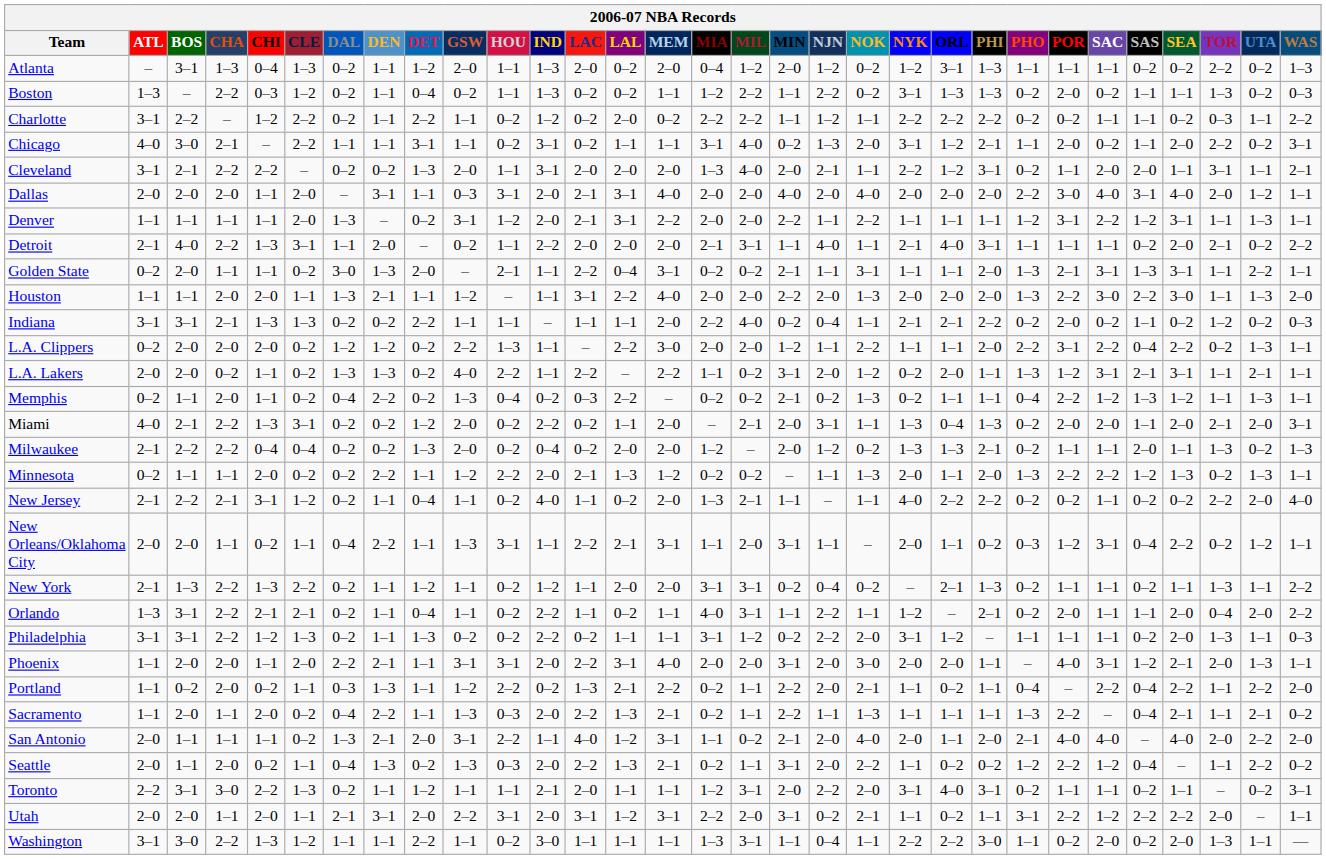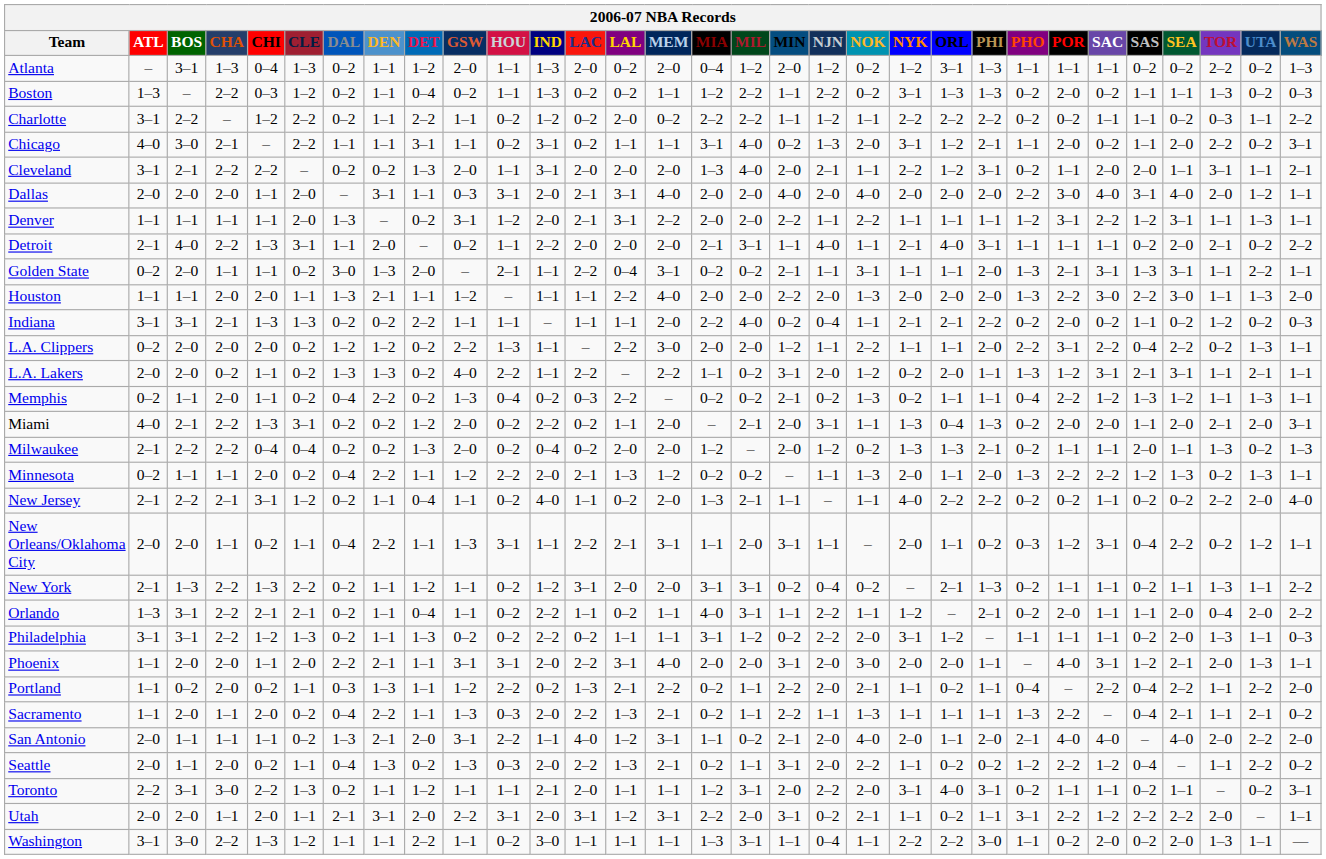 <table class="wikitable" style="font-size:86%; text-align:center;">
 <tr>
 <th colspan=31>2006-07 NBA Records</th>
 </tr>
 <tr>
 <th width=100>Team</th>
 <th style="background:#FF0000;color:#FFFFFF;width=35">ATL</th>
 <th style="background:#006400;color:#FFFFFF;width=35">BOS</th>
 <th style="background:#253E6A;color:#DF5106;width=35">CHA</th>
 <th style="background:#FF0000;color:#000000;width=35">CHI</th>
 <th style="background:#9F1F32;color:#001D43;width=35">CLE</th>
 <th style="background:#0055BA;color:#898D8F;width=35">DAL</th>
 <th style="background:#4C92CC;color:#FDB827;width=35">DEN</th>
 <th style="background:#006BB7;color:#ED164B;width=35">DET</th>
 <th style="background:#072E63;color:#DC5A34;width=35">GSW</th>
 <th style="background:#D31145;color:#CBD4D8;width=35">HOU</th>
 <th style="background:#000080;color:#FFD700;width=35">IND</th>
 <th style="background:#F9160D;color:#1A2E8B;width=35">LAC</th>
 <th style="background:#800080;color:#FFD700;width=35">LAL</th>
 <th style="background:#00265B;color:#BAD1EB;width=35">MEM</th>
 <th style="background:#000000;color:#8B0000;width=35">MIA</th>
 <th style="background:#00471B;color:#AC1A2F;width=35">MIL</th>
 <th style="background:#044D80;color:#000000;width=35">MIN</th>
 <th style="background:#12305B;color:#C4CED4;width=35">NJN</th>
 <th style="background:#0093B1;color:#FDB827;width=35">NOK</th>
 <th style="background:#0000FF;color:#FF8C00;width=35">NYK</th>
 <th style="background:#0000FF;color:#000000;width=35">ORL</th>
 <th style="background:#000000;color:#BB9754;width=35">PHI</th>
 <th style="background:#800080;color:#FF4500;width=35">PHO</th>
 <th style="background:#000000;color:#FF0000;width=35">POR</th>
 <th style="background:#6846A8;color:#FFFFFF;width=35">SAC</th>
 <th style="background:#000000;color:#C0C0C0;width=35">SAS</th>
 <th style="background:#005831;color:#FFC322;width=35">SEA</th>
 <th style="background:#7436BF;color:#BE0F34;width=35">TOR</th>
 <th style="background:#042A5C;color:#4C8ECC;width=35">UTA</th>
 <th style="background:#044D7D;color:#BC7A44;width=35">WAS</th>
 </tr>
 <tr>
 <td style="text-align:left;"><a href='#'>Atlanta</a></td>
 <td>–</td>
 <td>3–1</td>
 <td>1–3</td>
 <td>0–4</td>
 <td>1–3</td>
 <td>0–2</td>
 <td>1–1</td>
 <td>1–2</td>
 <td>2–0</td>
 <td>1–1</td>
 <td>1–3</td>
 <td>2–0</td>
 <td>0–2</td>
 <td>2–0</td>
 <td>0–4</td>
 <td>1–2</td>
 <td>2–0</td>
 <td>1–2</td>
 <td>0–2</td>
 <td>1–2</td>
 <td>3–1</td>
 <td>1–3</td>
 <td>1–1</td>
 <td>1–1</td>
 <td>1–1</td>
 <td>0–2</td>
 <td>0–2</td>
 <td>2–2</td>
 <td>0–2</td>
 <td>1–3</td>
 </tr>
 <tr>
 <td style="text-align:left;"><a href='#'>Boston</a></td>
 <td>1–3</td>
 <td>–</td>
 <td>2–2</td>
 <td>0–3</td>
 <td>1–2</td>
 <td>0–2</td>
 <td>1–1</td>
 <td>0–4</td>
 <td>0–2</td>
 <td>1–1</td>
 <td>1–3</td>
 <td>0–2</td>
 <td>0–2</td>
 <td>1–1</td>
 <td>1–2</td>
 <td>2–2</td>
 <td>1–1</td>
 <td>2–2</td>
 <td>0–2</td>
 <td>3–1</td>
 <td>1–3</td>
 <td>1–3</td>
 <td>0–2</td>
 <td>2–0</td>
 <td>0–2</td>
 <td>1–1</td>
 <td>1–1</td>
 <td>1–3</td>
 <td>0–2</td>
 <td>0–3</td>
 </tr>
 <tr>
 <td style="text-align:left;"><a href='#'>Charlotte</a></td>
 <td>3–1</td>
 <td>2–2</td>
 <td>–</td>
 <td>1–2</td>
 <td>2–2</td>
 <td>0–2</td>
 <td>1–1</td>
 <td>2–2</td>
 <td>1–1</td>
 <td>0–2</td>
 <td>1–2</td>
 <td>0–2</td>
 <td>2–0</td>
 <td>0–2</td>
 <td>2–2</td>
 <td>2–2</td>
 <td>1–1</td>
 <td>1–2</td>
 <td>1–1</td>
 <td>2–2</td>
 <td>2–2</td>
 <td>2–2</td>
 <td>0–2</td>
 <td>0–2</td>
 <td>1–1</td>
 <td>1–1</td>
 <td>0–2</td>
 <td>0–3</td>
 <td>1–1</td>
 <td>2–2</td>
 </tr>
 <tr>
 <td style="text-align:left;"><a href='#'>Chicago</a></td>
 <td>4–0</td>
 <td>3–0</td>
 <td>2–1</td>
 <td>–</td>
 <td>2–2</td>
 <td>1–1</td>
 <td>1–1</td>
 <td>3–1</td>
 <td>1–1</td>
 <td>0–2</td>
 <td>3–1</td>
 <td>0–2</td>
 <td>1–1</td>
 <td>1–1</td>
 <td>3–1</td>
 <td>4–0</td>
 <td>0–2</td>
 <td>1–3</td>
 <td>2–0</td>
 <td>3–1</td>
 <td>1–2</td>
 <td>2–1</td>
 <td>1–1</td>
 <td>2–0</td>
 <td>0–2</td>
 <td>1–1</td>
 <td>2–0</td>
 <td>2–2</td>
 <td>0–2</td>
 <td>3–1</td>
 </tr>
 <tr>
 <td style="text-align:left;"><a href='#'>Cleveland</a></td>
 <td>3–1</td>
 <td>2–1</td>
 <td>2–2</td>
 <td>2–2</td>
 <td>–</td>
 <td>0–2</td>
 <td>0–2</td>
 <td>1–3</td>
 <td>2–0</td>
 <td>1–1</td>
 <td>3–1</td>
 <td>2–0</td>
 <td>2–0</td>
 <td>2–0</td>
 <td>1–3</td>
 <td>4–0</td>
 <td>2–0</td>
 <td>2–1</td>
 <td>1–1</td>
 <td>2–2</td>
 <td>1–2</td>
 <td>3–1</td>
 <td>0–2</td>
 <td>1–1</td>
 <td>2–0</td>
 <td>2–0</td>
 <td>1–1</td>
 <td>3–1</td>
 <td>1–1</td>
 <td>2–1</td>
 </tr>
 <tr>
 <td style="text-align:left;"><a href='#'>Dallas</a></td>
 <td>2–0</td>
 <td>2–0</td>
 <td>2–0</td>
 <td>1–1</td>
 <td>2–0</td>
 <td>–</td>
 <td>3–1</td>
 <td>1–1</td>
 <td>0–3</td>
 <td>3–1</td>
 <td>2–0</td>
 <td>2–1</td>
 <td>3–1</td>
 <td>4–0</td>
 <td>2–0</td>
 <td>2–0</td>
 <td>4–0</td>
 <td>2–0</td>
 <td>4–0</td>
 <td>2–0</td>
 <td>2–0</td>
 <td>2–0</td>
 <td>2–2</td>
 <td>3–0</td>
 <td>4–0</td>
 <td>3–1</td>
 <td>4–0</td>
 <td>2–0</td>
 <td>1–2</td>
 <td>1–1</td>
 </tr>
 <tr>
 <td style="text-align:left;"><a href='#'>Denver</a></td>
 <td>1–1</td>
 <td>1–1</td>
 <td>1–1</td>
 <td>1–1</td>
 <td>2–0</td>
 <td>1–3</td>
 <td>–</td>
 <td>0–2</td>
 <td>3–1</td>
 <td>1–2</td>
 <td>2–0</td>
 <td>2–1</td>
 <td>3–1</td>
 <td>2–2</td>
 <td>2–0</td>
 <td>2–0</td>
 <td>2–2</td>
 <td>1–1</td>
 <td>2–2</td>
 <td>1–1</td>
 <td>1–1</td>
 <td>1–1</td>
 <td>1–2</td>
 <td>3–1</td>
 <td>2–2</td>
 <td>1–2</td>
 <td>3–1</td>
 <td>1–1</td>
 <td>1–3</td>
 <td>1–1</td>
 </tr>
 <tr>
 <td style="text-align:left;"><a href='#'>Detroit</a></td>
 <td>2–1</td>
 <td>4–0</td>
 <td>2–2</td>
 <td>1–3</td>
 <td>3–1</td>
 <td>1–1</td>
 <td>2–0</td>
 <td>–</td>
 <td>0–2</td>
 <td>1–1</td>
 <td>2–2</td>
 <td>2–0</td>
 <td>2–0</td>
 <td>2–0</td>
 <td>2–1</td>
 <td>3–1</td>
 <td>1–1</td>
 <td>4–0</td>
 <td>1–1</td>
 <td>2–1</td>
 <td>4–0</td>
 <td>3–1</td>
 <td>1–1</td>
 <td>1–1</td>
 <td>1–1</td>
 <td>0–2</td>
 <td>2–0</td>
 <td>2–1</td>
 <td>0–2</td>
 <td>2–2</td>
 </tr>
 <tr>
 <td style="text-align:left;"><a href='#'>Golden State</a></td>
 <td>0–2</td>
 <td>2–0</td>
 <td>1–1</td>
 <td>1–1</td>
 <td>0–2</td>
 <td>3–0</td>
 <td>1–3</td>
 <td>2–0</td>
 <td>–</td>
 <td>2–1</td>
 <td>1–1</td>
 <td>2–2</td>
 <td>0–4</td>
 <td>3–1</td>
 <td>0–2</td>
 <td>0–2</td>
 <td>2–1</td>
 <td>1–1</td>
 <td>3–1</td>
 <td>1–1</td>
 <td>1–1</td>
 <td>2–0</td>
 <td>1–3</td>
 <td>2–1</td>
 <td>3–1</td>
 <td>1–3</td>
 <td>3–1</td>
 <td>1–1</td>
 <td>2–2</td>
 <td>1–1</td>
 </tr>
 <tr>
 <td style="text-align:left;"><a href='#'>Houston</a></td>
 <td>1–1</td>
 <td>1–1</td>
 <td>2–0</td>
 <td>2–0</td>
 <td>1–1</td>
 <td>1–3</td>
 <td>2–1</td>
 <td>1–1</td>
 <td>1–2</td>
 <td>–</td>
 <td>1–1</td>
-<td>3–1</td>
+<td>1–1</td>
 <td>2–2</td>
 <td>4–0</td>
 <td>2–0</td>
 <td>2–0</td>
 <td>2–2</td>
 <td>2–0</td>
 <td>1–3</td>
 <td>2–0</td>
 <td>2–0</td>
 <td>2–0</td>
 <td>1–3</td>
 <td>2–2</td>
 <td>3–0</td>
 <td>2–2</td>
 <td>3–0</td>
 <td>1–1</td>
 <td>1–3</td>
 <td>2–0</td>
 </tr>
 <tr>
 <td style="text-align:left;"><a href='#'>Indiana</a></td>
 <td>3–1</td>
 <td>3–1</td>
 <td>2–1</td>
 <td>1–3</td>
 <td>1–3</td>
 <td>0–2</td>
 <td>0–2</td>
 <td>2–2</td>
 <td>1–1</td>
 <td>1–1</td>
 <td>–</td>
 <td>1–1</td>
 <td>1–1</td>
 <td>2–0</td>
 <td>2–2</td>
 <td>4–0</td>
 <td>0–2</td>
 <td>0–4</td>
 <td>1–1</td>
 <td>2–1</td>
 <td>2–1</td>
 <td>2–2</td>
 <td>0–2</td>
 <td>2–0</td>
 <td>0–2</td>
 <td>1–1</td>
 <td>0–2</td>
 <td>1–2</td>
 <td>0–2</td>
 <td>0–3</td>
 </tr>
 <tr>
 <td style="text-align:left;"><a href='#'>L.A. Clippers</a></td>
 <td>0–2</td>
 <td>2–0</td>
 <td>2–0</td>
 <td>2–0</td>
 <td>0–2</td>
 <td>1–2</td>
 <td>1–2</td>
 <td>0–2</td>
 <td>2–2</td>
 <td>1–3</td>
 <td>1–1</td>
 <td>–</td>
 <td>2–2</td>
 <td>3–0</td>
 <td>2–0</td>
 <td>2–0</td>
 <td>1–2</td>
 <td>1–1</td>
 <td>2–2</td>
 <td>1–1</td>
 <td>1–1</td>
 <td>2–0</td>
 <td>2–2</td>
 <td>3–1</td>
 <td>2–2</td>
 <td>0–4</td>
 <td>2–2</td>
 <td>0–2</td>
 <td>1–3</td>
 <td>1–1</td>
 </tr>
 <tr>
 <td style="text-align:left;"><a href='#'>L.A. Lakers</a></td>
 <td>2–0</td>
 <td>2–0</td>
 <td>0–2</td>
 <td>1–1</td>
 <td>0–2</td>
 <td>1–3</td>
 <td>1–3</td>
 <td>0–2</td>
 <td>4–0</td>
 <td>2–2</td>
 <td>1–1</td>
 <td>2–2</td>
 <td>–</td>
 <td>2–2</td>
 <td>1–1</td>
 <td>0–2</td>
 <td>3–1</td>
 <td>2–0</td>
 <td>1–2</td>
 <td>0–2</td>
 <td>2–0</td>
 <td>1–1</td>
 <td>1–3</td>
 <td>1–2</td>
 <td>3–1</td>
 <td>2–1</td>
 <td>3–1</td>
 <td>1–1</td>
 <td>2–1</td>
 <td>1–1</td>
 </tr>
 <tr>
 <td style="text-align:left;"><a href='#'>Memphis</a></td>
 <td>0–2</td>
 <td>1–1</td>
 <td>2–0</td>
 <td>1–1</td>
 <td>0–2</td>
 <td>0–4</td>
 <td>2–2</td>
 <td>0–2</td>
 <td>1–3</td>
 <td>0–4</td>
 <td>0–2</td>
 <td>0–3</td>
 <td>2–2</td>
 <td>–</td>
 <td>0–2</td>
 <td>0–2</td>
 <td>2–1</td>
 <td>0–2</td>
 <td>1–3</td>
 <td>0–2</td>
 <td>1–1</td>
 <td>1–1</td>
 <td>0–4</td>
 <td>2–2</td>
 <td>1–2</td>
 <td>1–3</td>
 <td>1–2</td>
 <td>1–1</td>
 <td>1–3</td>
 <td>1–1</td>
 </tr>
 <tr>
 <td style="text-align:left;">Miami</td>
 <td>4–0</td>
 <td>2–1</td>
 <td>2–2</td>
 <td>1–3</td>
 <td>3–1</td>
 <td>0–2</td>
 <td>0–2</td>
 <td>1–2</td>
 <td>2–0</td>
 <td>0–2</td>
 <td>2–2</td>
 <td>0–2</td>
 <td>1–1</td>
 <td>2–0</td>
 <td>–</td>
 <td>2–1</td>
 <td>2–0</td>
 <td>3–1</td>
 <td>1–1</td>
 <td>1–3</td>
 <td>0–4</td>
 <td>1–3</td>
 <td>0–2</td>
 <td>2–0</td>
 <td>2–0</td>
 <td>1–1</td>
 <td>2–0</td>
 <td>2–1</td>
 <td>2–0</td>
 <td>3–1</td>
 </tr>
 <tr>
 <td style="text-align:left;"><a href='#'>Milwaukee</a></td>
 <td>2–1</td>
 <td>2–2</td>
 <td>2–2</td>
 <td>0–4</td>
 <td>0–4</td>
 <td>0–2</td>
 <td>0–2</td>
 <td>1–3</td>
 <td>2–0</td>
 <td>0–2</td>
 <td>0–4</td>
 <td>0–2</td>
 <td>2–0</td>
 <td>2–0</td>
 <td>1–2</td>
 <td>–</td>
 <td>2–0</td>
 <td>1–2</td>
 <td>0–2</td>
 <td>1–3</td>
 <td>1–3</td>
 <td>2–1</td>
 <td>0–2</td>
 <td>1–1</td>
 <td>1–1</td>
 <td>2–0</td>
 <td>1–1</td>
 <td>1–3</td>
 <td>0–2</td>
 <td>1–3</td>
 </tr>
 <tr>
 <td style="text-align:left;"><a href='#'>Minnesota</a></td>
 <td>0–2</td>
 <td>1–1</td>
 <td>1–1</td>
 <td>2–0</td>
 <td>0–2</td>
-<td>0–2</td>
+<td>0–4</td>
 <td>2–2</td>
 <td>1–1</td>
 <td>1–2</td>
 <td>2–2</td>
 <td>2–0</td>
 <td>2–1</td>
 <td>1–3</td>
 <td>1–2</td>
 <td>0–2</td>
 <td>0–2</td>
 <td>–</td>
 <td>1–1</td>
 <td>1–3</td>
 <td>2–0</td>
 <td>1–1</td>
 <td>2–0</td>
 <td>1–3</td>
 <td>2–2</td>
 <td>2–2</td>
 <td>1–2</td>
 <td>1–3</td>
 <td>0–2</td>
 <td>1–3</td>
 <td>1–1</td>
 </tr>
 <tr>
 <td style="text-align:left;"><a href='#'>New Jersey</a></td>
 <td>2–1</td>
 <td>2–2</td>
 <td>2–1</td>
 <td>3–1</td>
 <td>1–2</td>
 <td>0–2</td>
 <td>1–1</td>
 <td>0–4</td>
 <td>1–1</td>
 <td>0–2</td>
 <td>4–0</td>
 <td>1–1</td>
 <td>0–2</td>
 <td>2–0</td>
 <td>1–3</td>
 <td>2–1</td>
 <td>1–1</td>
 <td>–</td>
 <td>1–1</td>
 <td>4–0</td>
 <td>2–2</td>
 <td>2–2</td>
 <td>0–2</td>
 <td>0–2</td>
 <td>1–1</td>
 <td>0–2</td>
 <td>0–2</td>
 <td>2–2</td>
 <td>2–0</td>
 <td>4–0</td>
 </tr>
 <tr>
 <td style="text-align:left;"><a href='#'>New Orleans/Oklahoma City</a></td>
 <td>2–0</td>
 <td>2–0</td>
 <td>1–1</td>
 <td>0–2</td>
 <td>1–1</td>
 <td>0–4</td>
 <td>2–2</td>
 <td>1–1</td>
 <td>1–3</td>
 <td>3–1</td>
 <td>1–1</td>
 <td>2–2</td>
 <td>2–1</td>
 <td>3–1</td>
 <td>1–1</td>
 <td>2–0</td>
 <td>3–1</td>
 <td>1–1</td>
 <td>–</td>
 <td>2–0</td>
 <td>1–1</td>
 <td>0–2</td>
 <td>0–3</td>
 <td>1–2</td>
 <td>3–1</td>
 <td>0–4</td>
 <td>2–2</td>
 <td>0–2</td>
 <td>1–2</td>
 <td>1–1</td>
 </tr>
 <tr>
 <td style="text-align:left;"><a href='#'>New York</a></td>
 <td>2–1</td>
 <td>1–3</td>
 <td>2–2</td>
 <td>1–3</td>
 <td>2–2</td>
 <td>0–2</td>
 <td>1–1</td>
 <td>1–2</td>
 <td>1–1</td>
 <td>0–2</td>
 <td>1–2</td>
-<td>1–1</td>
+<td>3–1</td>
 <td>2–0</td>
 <td>2–0</td>
 <td>3–1</td>
 <td>3–1</td>
 <td>0–2</td>
 <td>0–4</td>
 <td>0–2</td>
 <td>–</td>
 <td>2–1</td>
 <td>1–3</td>
 <td>0–2</td>
 <td>1–1</td>
 <td>1–1</td>
 <td>0–2</td>
 <td>1–1</td>
 <td>1–3</td>
 <td>1–1</td>
 <td>2–2</td>
 </tr>
 <tr>
 <td style="text-align:left;"><a href='#'>Orlando</a></td>
 <td>1–3</td>
 <td>3–1</td>
 <td>2–2</td>
 <td>2–1</td>
 <td>2–1</td>
 <td>0–2</td>
 <td>1–1</td>
 <td>0–4</td>
 <td>1–1</td>
 <td>0–2</td>
 <td>2–2</td>
 <td>1–1</td>
 <td>0–2</td>
 <td>1–1</td>
 <td>4–0</td>
 <td>3–1</td>
 <td>1–1</td>
 <td>2–2</td>
 <td>1–1</td>
 <td>1–2</td>
 <td>–</td>
 <td>2–1</td>
 <td>0–2</td>
 <td>2–0</td>
 <td>1–1</td>
 <td>1–1</td>
 <td>2–0</td>
 <td>0–4</td>
 <td>2–0</td>
 <td>2–2</td>
 </tr>
 <tr>
 <td style="text-align:left;"><a href='#'>Philadelphia</a></td>
 <td>3–1</td>
 <td>3–1</td>
 <td>2–2</td>
 <td>1–2</td>
 <td>1–3</td>
 <td>0–2</td>
 <td>1–1</td>
 <td>1–3</td>
 <td>0–2</td>
 <td>0–2</td>
 <td>2–2</td>
 <td>0–2</td>
 <td>1–1</td>
 <td>1–1</td>
 <td>3–1</td>
 <td>1–2</td>
 <td>0–2</td>
 <td>2–2</td>
 <td>2–0</td>
 <td>3–1</td>
 <td>1–2</td>
 <td>–</td>
 <td>1–1</td>
 <td>1–1</td>
 <td>1–1</td>
 <td>0–2</td>
 <td>2–0</td>
 <td>1–3</td>
 <td>1–1</td>
 <td>0–3</td>
 </tr>
 <tr>
 <td style="text-align:left;"><a href='#'>Phoenix</a></td>
 <td>1–1</td>
 <td>2–0</td>
 <td>2–0</td>
 <td>1–1</td>
 <td>2–0</td>
 <td>2–2</td>
 <td>2–1</td>
 <td>1–1</td>
 <td>3–1</td>
 <td>3–1</td>
 <td>2–0</td>
 <td>2–2</td>
 <td>3–1</td>
 <td>4–0</td>
 <td>2–0</td>
 <td>2–0</td>
 <td>3–1</td>
 <td>2–0</td>
 <td>3–0</td>
 <td>2–0</td>
 <td>2–0</td>
 <td>1–1</td>
 <td>–</td>
 <td>4–0</td>
 <td>3–1</td>
 <td>1–2</td>
 <td>2–1</td>
 <td>2–0</td>
 <td>1–3</td>
 <td>1–1</td>
 </tr>
 <tr>
 <td style="text-align:left;"><a href='#'>Portland</a></td>
 <td>1–1</td>
 <td>0–2</td>
 <td>2–0</td>
 <td>0–2</td>
 <td>1–1</td>
 <td>0–3</td>
 <td>1–3</td>
 <td>1–1</td>
 <td>1–2</td>
 <td>2–2</td>
 <td>0–2</td>
 <td>1–3</td>
 <td>2–1</td>
 <td>2–2</td>
 <td>0–2</td>
 <td>1–1</td>
 <td>2–2</td>
 <td>2–0</td>
 <td>2–1</td>
 <td>1–1</td>
 <td>0–2</td>
 <td>1–1</td>
 <td>0–4</td>
 <td>–</td>
 <td>2–2</td>
 <td>0–4</td>
 <td>2–2</td>
 <td>1–1</td>
 <td>2–2</td>
 <td>2–0</td>
 </tr>
 <tr>
 <td style="text-align:left;"><a href='#'>Sacramento</a></td>
 <td>1–1</td>
 <td>2–0</td>
 <td>1–1</td>
 <td>2–0</td>
 <td>0–2</td>
 <td>0–4</td>
 <td>2–2</td>
 <td>1–1</td>
 <td>1–3</td>
 <td>0–3</td>
 <td>2–0</td>
 <td>2–2</td>
 <td>1–3</td>
 <td>2–1</td>
 <td>0–2</td>
 <td>1–1</td>
 <td>2–2</td>
 <td>1–1</td>
 <td>1–3</td>
 <td>1–1</td>
 <td>1–1</td>
 <td>1–1</td>
 <td>1–3</td>
 <td>2–2</td>
 <td>–</td>
 <td>0–4</td>
 <td>2–1</td>
 <td>1–1</td>
 <td>2–1</td>
 <td>0–2</td>
 </tr>
 <tr>
 <td style="text-align:left;"><a href='#'>San Antonio</a></td>
 <td>2–0</td>
 <td>1–1</td>
 <td>1–1</td>
 <td>1–1</td>
 <td>0–2</td>
 <td>1–3</td>
 <td>2–1</td>
 <td>2–0</td>
 <td>3–1</td>
 <td>2–2</td>
 <td>1–1</td>
 <td>4–0</td>
 <td>1–2</td>
 <td>3–1</td>
 <td>1–1</td>
 <td>0–2</td>
 <td>2–1</td>
 <td>2–0</td>
 <td>4–0</td>
 <td>2–0</td>
 <td>1–1</td>
 <td>2–0</td>
 <td>2–1</td>
 <td>4–0</td>
 <td>4–0</td>
 <td>–</td>
 <td>4–0</td>
 <td>2–0</td>
 <td>2–2</td>
 <td>2–0</td>
 </tr>
 <tr>
 <td style="text-align:left;"><a href='#'>Seattle</a></td>
 <td>2–0</td>
 <td>1–1</td>
 <td>2–0</td>
 <td>0–2</td>
 <td>1–1</td>
 <td>0–4</td>
 <td>1–3</td>
 <td>0–2</td>
 <td>1–3</td>
 <td>0–3</td>
 <td>2–0</td>
 <td>2–2</td>
 <td>1–3</td>
 <td>2–1</td>
 <td>0–2</td>
 <td>1–1</td>
 <td>3–1</td>
 <td>2–0</td>
 <td>2–2</td>
 <td>1–1</td>
 <td>0–2</td>
 <td>0–2</td>
 <td>1–2</td>
 <td>2–2</td>
 <td>1–2</td>
 <td>0–4</td>
 <td>–</td>
 <td>1–1</td>
 <td>2–2</td>
 <td>0–2</td>
 </tr>
 <tr>
 <td style="text-align:left;"><a href='#'>Toronto</a></td>
 <td>2–2</td>
 <td>3–1</td>
 <td>3–0</td>
 <td>2–2</td>
 <td>1–3</td>
 <td>0–2</td>
 <td>1–1</td>
 <td>1–2</td>
 <td>1–1</td>
 <td>1–1</td>
 <td>2–1</td>
 <td>2–0</td>
 <td>1–1</td>
 <td>1–1</td>
 <td>1–2</td>
 <td>3–1</td>
 <td>2–0</td>
 <td>2–2</td>
 <td>2–0</td>
 <td>3–1</td>
 <td>4–0</td>
 <td>3–1</td>
 <td>0–2</td>
 <td>1–1</td>
 <td>1–1</td>
 <td>0–2</td>
 <td>1–1</td>
 <td>–</td>
 <td>0–2</td>
 <td>3–1</td>
 </tr>
 <tr>
 <td style="text-align:left;"><a href='#'>Utah</a></td>
 <td>2–0</td>
 <td>2–0</td>
 <td>1–1</td>
 <td>2–0</td>
 <td>1–1</td>
 <td>2–1</td>
 <td>3–1</td>
 <td>2–0</td>
 <td>2–2</td>
 <td>3–1</td>
 <td>2–0</td>
 <td>3–1</td>
 <td>1–2</td>
 <td>3–1</td>
 <td>2–2</td>
 <td>2–0</td>
 <td>3–1</td>
 <td>0–2</td>
 <td>2–1</td>
 <td>1–1</td>
 <td>0–2</td>
 <td>1–1</td>
 <td>3–1</td>
 <td>2–2</td>
 <td>1–2</td>
 <td>2–2</td>
 <td>2–2</td>
 <td>2–0</td>
 <td>–</td>
 <td>1–1</td>
 </tr>
 <tr>
 <td style="text-align:left;"><a href='#'>Washington</a></td>
 <td>3–1</td>
 <td>3–0</td>
 <td>2–2</td>
 <td>1–3</td>
 <td>1–2</td>
 <td>1–1</td>
 <td>1–1</td>
 <td>2–2</td>
 <td>1–1</td>
 <td>0–2</td>
 <td>3–0</td>
 <td>1–1</td>
 <td>1–1</td>
 <td>1–1</td>
 <td>1–3</td>
 <td>3–1</td>
 <td>1–1</td>
 <td>0–4</td>
 <td>1–1</td>
 <td>2–2</td>
 <td>2–2</td>
 <td>3–0</td>
 <td>1–1</td>
 <td>0–2</td>
 <td>2–0</td>
 <td>0–2</td>
 <td>2–0</td>
 <td>1–3</td>
 <td>1–1</td>
 <td>—</td>
 </tr>
 </table>
